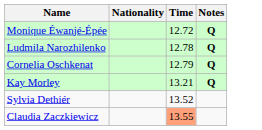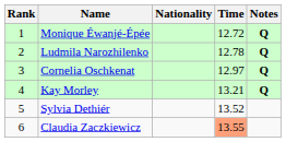 <table class="wikitable sortable" style="text-align:center">
 <tr>
+<th>Rank</th>
 <th>Name</th>
 <th>Nationality</th>
 <th>Time</th>
 <th>Notes</th>
 </tr>
 <tr bgcolor=ccffcc>
+<td>1</td>
 <td align=left><a href='#'>Monique Éwanjé-Épée</a></td>
 <td align=left></td>
 <td>12.72</td>
 <td><strong>Q</strong></td>
 </tr>
 <tr bgcolor=ccffcc>
+<td>2</td>
 <td align=left><a href='#'>Ludmila Narozhilenko</a></td>
 <td align=left></td>
 <td>12.78</td>
 <td><strong>Q</strong></td>
 </tr>
 <tr bgcolor=ccffcc>
+<td>3</td>
 <td align=left><a href='#'>Cornelia Oschkenat</a></td>
 <td align=left></td>
-<td>12.79</td>
+<td>12.97</td>
 <td><strong>Q</strong></td>
 </tr>
 <tr bgcolor=ccffcc>
+<td>4</td>
 <td align=left><a href='#'>Kay Morley</a></td>
 <td align=left></td>
 <td>13.21</td>
 <td><strong>Q</strong></td>
 </tr>
 <tr>
+<td>5</td>
 <td align=left><a href='#'>Sylvia Dethiér</a></td>
 <td align=left></td>
 <td>13.52</td>
 <td></td>
 </tr>
 <tr>
+<td>6</td>
 <td align=left><a href='#'>Claudia Zaczkiewicz</a></td>
 <td align=left></td>
 <td style="background: lightsalmon;">13.55</td>
 <td></td>
 </tr>
 </table>
